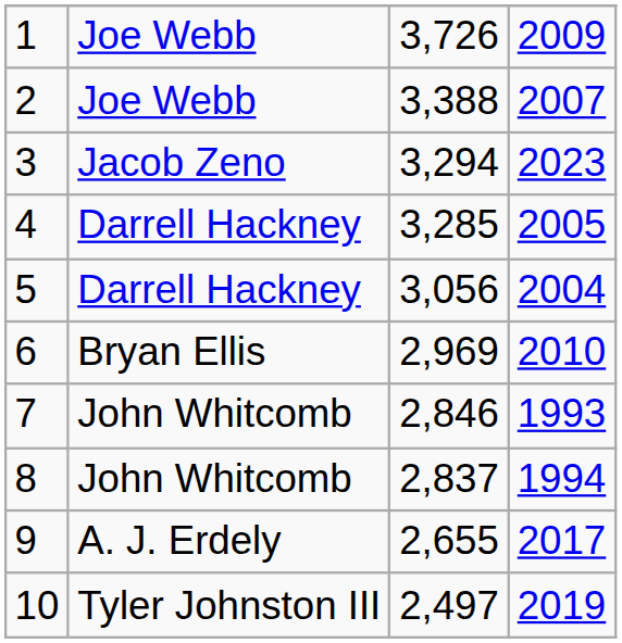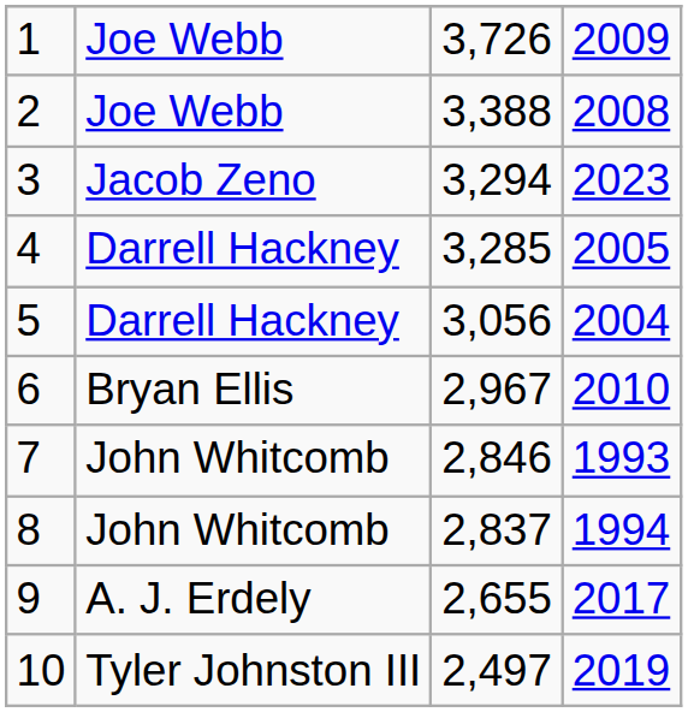 <table class="wikitable">
 <tr>
 </tr>
 <tr>
 <td>1</td>
 <td><a href='#'>Joe Webb</a></td>
 <td><abbr>3,726</abbr></td>
 <td><a href='#'>2009</a></td>
 </tr>
 <tr>
 <td>2</td>
 <td><a href='#'>Joe Webb</a></td>
 <td><abbr>3,388</abbr></td>
-<td><a href='#'>2007</a></td>
+<td><a href='#'>2008</a></td>
 </tr>
 <tr>
 <td>3</td>
 <td><a href='#'>Jacob Zeno</a></td>
 <td><abbr>3,294</abbr></td>
 <td><a href='#'>2023</a></td>
 </tr>
 <tr>
 <td>4</td>
 <td><a href='#'>Darrell Hackney</a></td>
 <td><abbr>3,285</abbr></td>
 <td><a href='#'>2005</a></td>
 </tr>
 <tr>
 <td>5</td>
 <td><a href='#'>Darrell Hackney</a></td>
 <td><abbr>3,056</abbr></td>
 <td><a href='#'>2004</a></td>
 </tr>
 <tr>
 <td>6</td>
 <td>Bryan Ellis</td>
-<td><abbr>2,969</abbr></td>
+<td><abbr>2,967</abbr></td>
 <td><a href='#'>2010</a></td>
 </tr>
 <tr>
 <td>7</td>
 <td>John Whitcomb</td>
 <td><abbr>2,846</abbr></td>
 <td><a href='#'>1993</a></td>
 </tr>
 <tr>
 <td>8</td>
 <td>John Whitcomb</td>
 <td><abbr>2,837</abbr></td>
 <td><a href='#'>1994</a></td>
 </tr>
 <tr>
 <td>9</td>
 <td>A. J. Erdely</td>
 <td><abbr>2,655</abbr></td>
 <td><a href='#'>2017</a></td>
 </tr>
 <tr>
 <td>10</td>
 <td>Tyler Johnston III</td>
 <td><abbr>2,497</abbr></td>
 <td><a href='#'>2019</a></td>
 </tr>
 </table>
